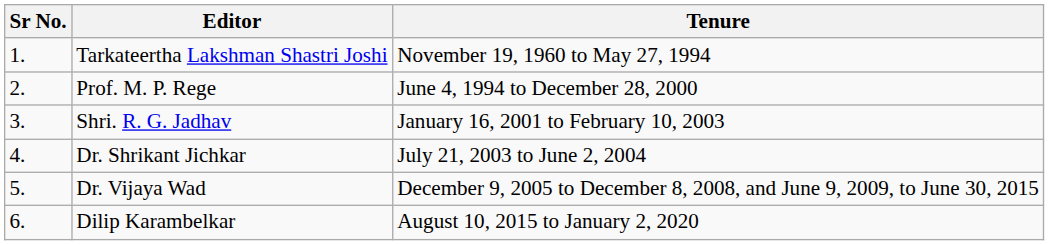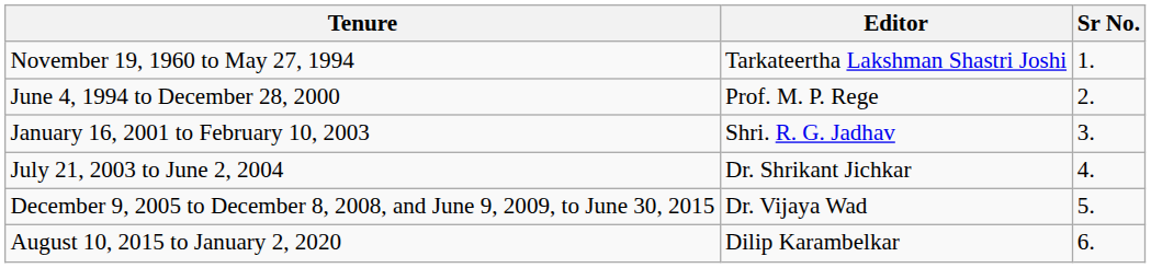 <table class="wikitable">
 <tr>
+<th>Tenure</th>
+<th>Editor</th>
 <th>Sr No.</th>
-<th>Editor</th>
-<th>Tenure</th>
 </tr>
 <tr>
+<td>November 19, 1960 to May 27, 1994</td>
+<td>Tarkateertha <a href='#'>Lakshman Shastri Joshi</a></td>
 <td>1.</td>
-<td>Tarkateertha <a href='#'>Lakshman Shastri Joshi</a></td>
-<td>November 19, 1960 to May 27, 1994</td>
 </tr>
 <tr>
+<td>June 4, 1994 to December 28, 2000</td>
+<td>Prof. M. P. Rege</td>
 <td>2.</td>
-<td>Prof. M. P. Rege</td>
-<td>June 4, 1994 to December 28, 2000</td>
 </tr>
 <tr>
+<td>January 16, 2001 to February 10, 2003</td>
+<td>Shri. <a href='#'>R. G. Jadhav</a></td>
 <td>3.</td>
-<td>Shri. <a href='#'>R. G. Jadhav</a></td>
-<td>January 16, 2001 to February 10, 2003</td>
 </tr>
 <tr>
+<td>July 21, 2003 to June 2, 2004</td>
+<td>Dr. Shrikant Jichkar</td>
 <td>4.</td>
-<td>Dr. Shrikant Jichkar</td>
-<td>July 21, 2003 to June 2, 2004</td>
 </tr>
 <tr>
+<td>December 9, 2005 to December 8, 2008, and June 9, 2009, to June 30, 2015</td>
+<td>Dr. Vijaya Wad</td>
 <td>5.</td>
-<td>Dr. Vijaya Wad</td>
-<td>December 9, 2005 to December 8, 2008, and June 9, 2009, to June 30, 2015</td>
 </tr>
 <tr>
+<td>August 10, 2015 to January 2, 2020</td>
+<td>Dilip Karambelkar</td>
 <td>6.</td>
-<td>Dilip Karambelkar</td>
-<td>August 10, 2015 to January 2, 2020</td>
 </tr>
 </table>
